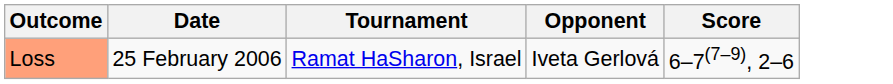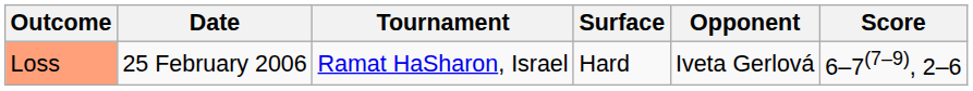 <table class="sortable wikitable">
 <tr>
 <th>Outcome</th>
 <th>Date</th>
 <th>Tournament</th>
+<th>Surface</th>
 <th>Opponent</th>
 <th class="unsortable">Score</th>
 </tr>
 <tr>
 <td style="background:#ffa07a;">Loss</td>
 <td>25 February 2006</td>
 <td><a href='#'>Ramat HaSharon</a>, Israel</td>
+<td>Hard</td>
 <td> Iveta Gerlová</td>
 <td>6–7<sup>(7–9)</sup>, 2–6</td>
 </tr>
 </table>
